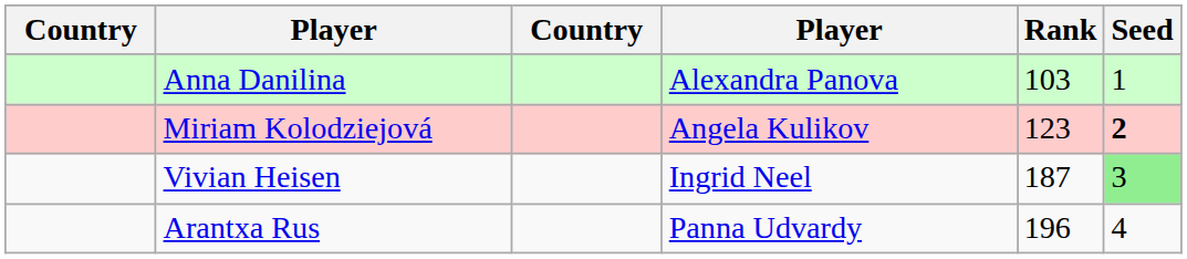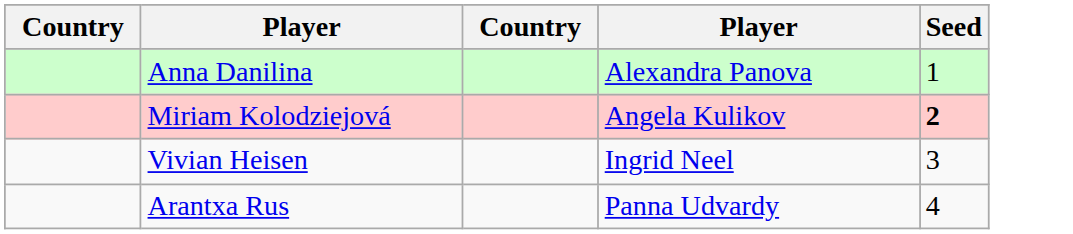 <table class="wikitable nowrap">
 <tr>
 <th width="70">Country</th>
 <th width="175">Player</th>
 <th width="70">Country</th>
 <th width="175">Player</th>
-<th>Rank</th>
 <th>Seed</th>
 </tr>
 <tr style="background:#cfc;">
 <td></td>
 <td><a href='#'>Anna Danilina</a></td>
 <td></td>
 <td><a href='#'>Alexandra Panova</a></td>
-<td>103</td>
 <td>1</td>
 </tr>
 <tr style="background:#fcc;">
 <td></td>
 <td><a href='#'>Miriam Kolodziejová</a></td>
 <td></td>
 <td><a href='#'>Angela Kulikov</a></td>
-<td>123</td>
 <td><strong>2</strong></td>
 </tr>
 <tr>
 <td></td>
 <td><a href='#'>Vivian Heisen</a></td>
 <td></td>
 <td><a href='#'>Ingrid Neel</a></td>
-<td>187</td>
-<td style="background: lightgreen;">3</td>
+<td>3</td>
 </tr>
 <tr>
 <td></td>
 <td><a href='#'>Arantxa Rus</a></td>
 <td></td>
 <td><a href='#'>Panna Udvardy</a></td>
-<td>196</td>
 <td>4</td>
 </tr>
 </table>
